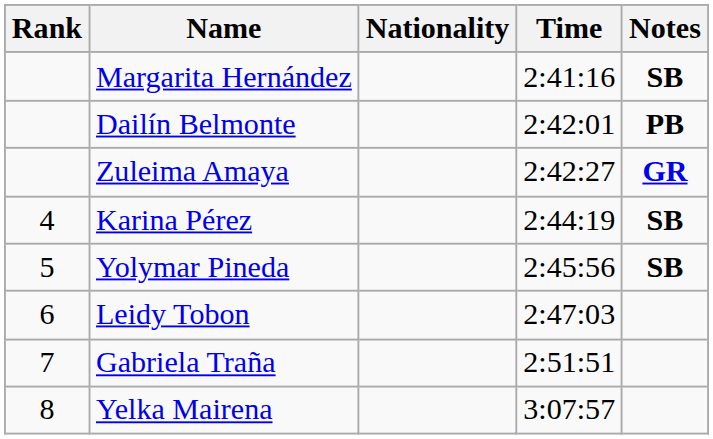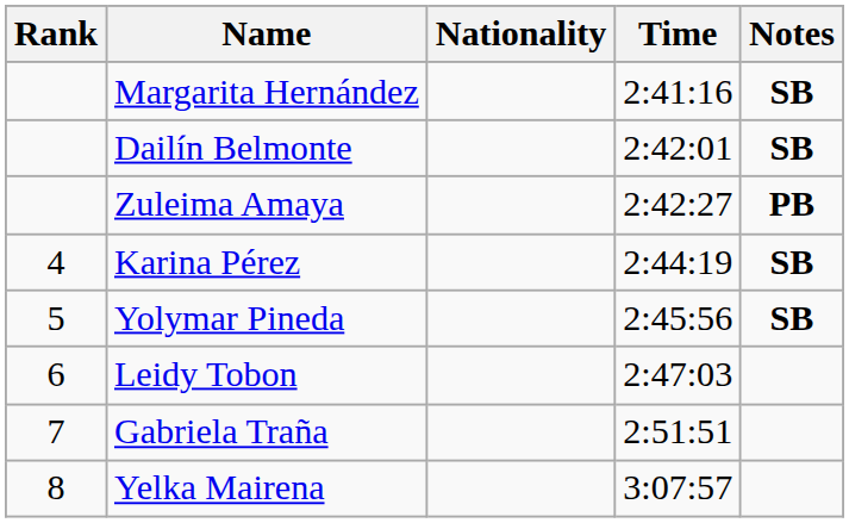 <table class="wikitable sortable" style="text-align:center">
 <tr>
 <th>Rank</th>
 <th>Name</th>
 <th>Nationality</th>
 <th>Time</th>
 <th>Notes</th>
 </tr>
 <tr>
 <td></td>
 <td align=left><a href='#'>Margarita Hernández</a></td>
 <td align=left></td>
 <td>2:41:16</td>
 <td><strong>SB</strong></td>
 </tr>
 <tr>
 <td></td>
 <td align=left><a href='#'>Dailín Belmonte</a></td>
 <td align=left></td>
 <td>2:42:01</td>
-<td><strong>PB</strong></td>
+<td><strong>SB</strong></td>
 </tr>
 <tr>
 <td></td>
 <td align=left><a href='#'>Zuleima Amaya</a></td>
 <td align=left></td>
 <td>2:42:27</td>
-<td><strong><a href='#'>GR</a></strong></td>
+<td><strong>PB</strong></td>
 </tr>
 <tr>
 <td>4</td>
 <td align=left><a href='#'>Karina Pérez</a></td>
 <td align=left></td>
 <td>2:44:19</td>
 <td><strong>SB</strong></td>
 </tr>
 <tr>
 <td>5</td>
 <td align=left><a href='#'>Yolymar Pineda</a></td>
 <td align=left></td>
 <td>2:45:56</td>
 <td><strong>SB</strong></td>
 </tr>
 <tr>
 <td>6</td>
 <td align=left><a href='#'>Leidy Tobon</a></td>
 <td align=left></td>
 <td>2:47:03</td>
 <td></td>
 </tr>
 <tr>
 <td>7</td>
 <td align=left><a href='#'>Gabriela Traña</a></td>
 <td align=left></td>
 <td>2:51:51</td>
 <td></td>
 </tr>
 <tr>
 <td>8</td>
 <td align=left><a href='#'>Yelka Mairena</a></td>
 <td align=left></td>
 <td>3:07:57</td>
 <td></td>
 </tr>
 </table>
